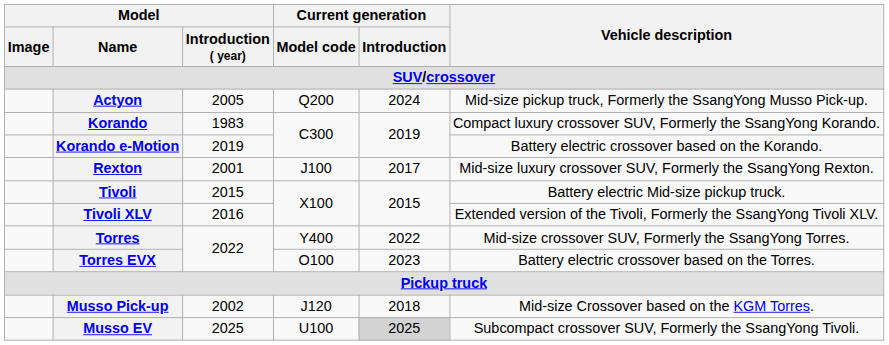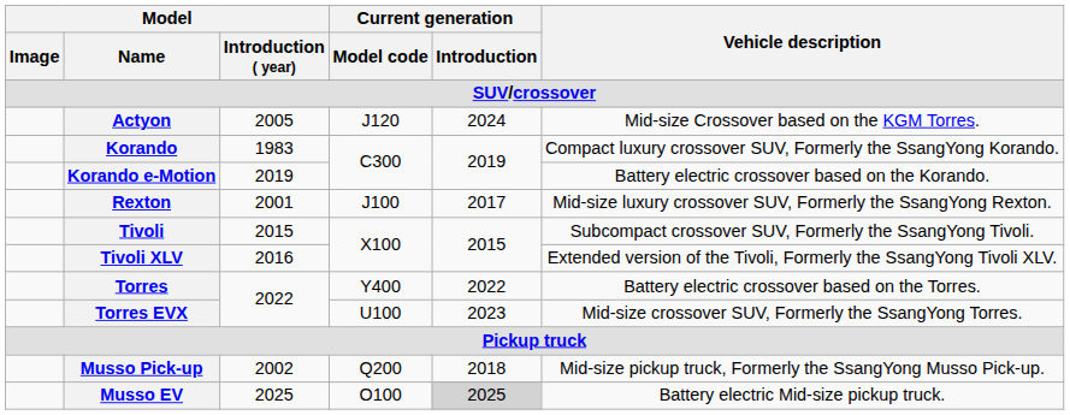 <table class="wikitable sortable" style="text-align: center">
 <tr>
 <th colspan="3">Model</th>
 <th colspan="2">Current generation</th>
 <th rowspan="2">Vehicle description</th>
 </tr>
 <tr>
 <th class="unsortable">Image</th>
 <th>Name</th>
 <th>Introduction<br><small>( year)</small></th>
 <th>Model code</th>
 <th>Introduction</th>
 </tr>
 <tr bgcolor="#e0e0e0">
 <td colspan="8"><strong><a href='#'>SUV</a>/<a href='#'>crossover</a></strong></td>
 </tr>
 <tr>
 <td></td>
 <th><a href='#'>Actyon</a></th>
 <td>2005</td>
-<td>Q200</td>
+<td>J120</td>
 <td>2024</td>
-<td>Mid-size pickup truck, Formerly the SsangYong Musso Pick-up.</td>
+<td>Mid-size Crossover based on the <a href='#'>KGM Torres</a>.</td>
 </tr>
 <tr>
 <td></td>
 <th scope="row"><a href='#'>Korando</a></th>
 <td>1983</td>
 <td rowspan="2">C300</td>
 <td rowspan="2">2019</td>
 <td>Compact luxury crossover SUV, Formerly the SsangYong Korando.</td>
 </tr>
 <tr>
 <td></td>
 <th><a href='#'>Korando e-Motion</a></th>
 <td>2019</td>
 <td>Battery electric crossover based on the Korando.</td>
 </tr>
 <tr>
 <td></td>
 <th><a href='#'>Rexton</a></th>
 <td>2001</td>
 <td>J100</td>
 <td>2017</td>
 <td>Mid-size luxury crossover SUV, Formerly the SsangYong Rexton.</td>
 </tr>
 <tr>
 <td></td>
 <th><a href='#'>Tivoli</a></th>
 <td>2015</td>
 <td rowspan="2">X100</td>
 <td rowspan="2">2015</td>
-<td>Battery electric Mid-size pickup truck.</td>
+<td>Subcompact crossover SUV, Formerly the SsangYong Tivoli.</td>
 </tr>
 <tr>
 <td></td>
 <th><a href='#'>Tivoli XLV</a></th>
 <td>2016</td>
 <td>Extended version of the Tivoli, Formerly the SsangYong Tivoli XLV.</td>
 </tr>
 <tr>
 <td></td>
 <th><a href='#'>Torres</a></th>
 <td rowspan="2">2022</td>
 <td>Y400</td>
 <td>2022</td>
-<td>Mid-size crossover SUV, Formerly the SsangYong Torres.</td>
+<td>Battery electric crossover based on the Torres.</td>
 </tr>
 <tr>
 <td></td>
 <th><a href='#'>Torres EVX</a></th>
-<td>O100</td>
+<td>U100</td>
 <td>2023</td>
-<td>Battery electric crossover based on the Torres.</td>
+<td>Mid-size crossover SUV, Formerly the SsangYong Torres.</td>
 </tr>
 <tr bgcolor="#e0e0e0">
 <td colspan="8"><strong><a href='#'>Pickup truck</a></strong></td>
 </tr>
 <tr>
 <td></td>
 <th scope="row"><a href='#'>Musso Pick-up</a></th>
 <td>2002</td>
-<td>J120</td>
+<td>Q200</td>
 <td>2018</td>
-<td>Mid-size Crossover based on the <a href='#'>KGM Torres</a>.</td>
+<td>Mid-size pickup truck, Formerly the SsangYong Musso Pick-up.</td>
 </tr>
 <tr>
 <td></td>
 <th><a href='#'>Musso EV</a></th>
 <td>2025</td>
-<td>U100</td>
+<td>O100</td>
 <td style="background: lightgrey;">2025</td>
-<td>Subcompact crossover SUV, Formerly the SsangYong Tivoli.</td>
+<td>Battery electric Mid-size pickup truck.</td>
 </tr>
 </table>
